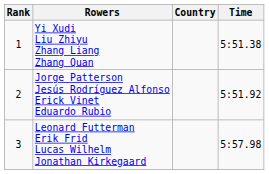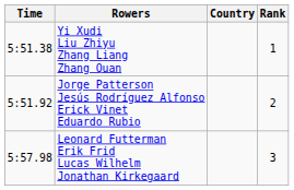 <table class="wikitable" style="text-align:center">
 <tr>
-<th>Rank</th>
+<th>Time</th>
 <th>Rowers</th>
 <th>Country</th>
-<th>Time</th>
+<th>Rank</th>
 </tr>
 <tr>
-<td>1</td>
+<td>5:51.38</td>
 <td align="left"><a href='#'>Yi Xudi</a><br><a href='#'>Liu Zhiyu</a><br><a href='#'>Zhang Liang</a><br><a href='#'>Zhang Quan</a></td>
 <td align="left"></td>
-<td>5:51.38</td>
+<td>1</td>
 </tr>
 <tr>
-<td>2</td>
+<td>5:51.92</td>
 <td align="left"><a href='#'>Jorge Patterson</a><br><a href='#'>Jesús Rodríguez Alfonso</a><br><a href='#'>Erick Vinet</a><br><a href='#'>Eduardo Rubio</a></td>
 <td align="left"></td>
-<td>5:51.92</td>
+<td>2</td>
 </tr>
 <tr>
-<td>3</td>
+<td>5:57.98</td>
 <td align="left"><a href='#'>Leonard Futterman</a><br><a href='#'>Erik Frid</a><br><a href='#'>Lucas Wilhelm</a><br><a href='#'>Jonathan Kirkegaard</a></td>
 <td align="left"></td>
-<td>5:57.98</td>
+<td>3</td>
 </tr>
 </table>
